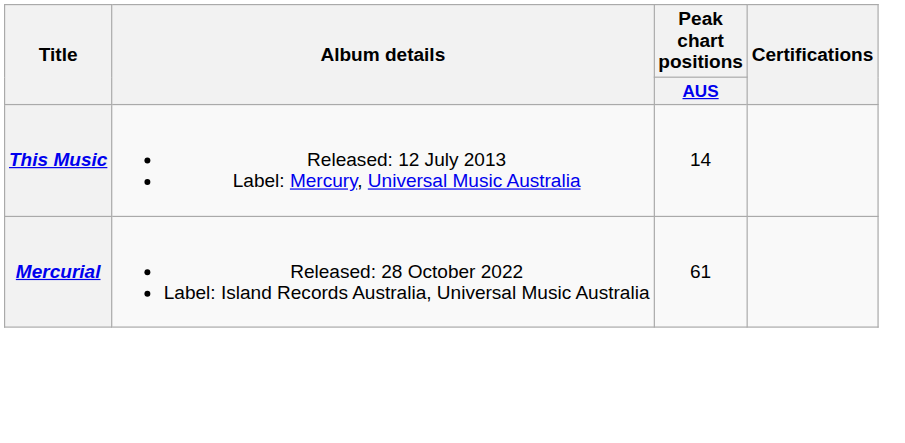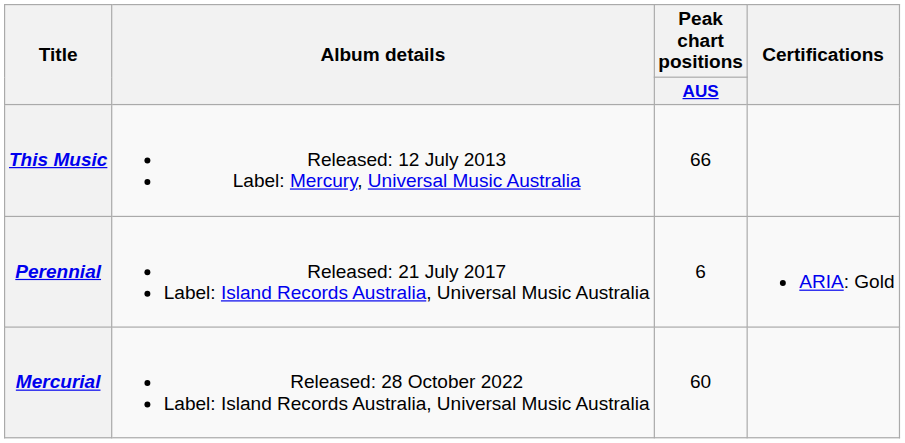 <table class="wikitable plainrowheaders" style="text-align:center">
 <tr>
 <th scope="col" rowspan="2">Title</th>
 <th scope="col" rowspan="2">Album details</th>
 <th scope="col">Peak chart positions</th>
 <th scope="col" rowspan="2">Certifications</th>
 </tr>
 <tr>
 <th scope="col" style="width:3em;font-size:90%;"><a href='#'>AUS</a><br></th>
 </tr>
 <tr>
 <th scope="row"><em><a href='#'>This Music</a></em><br></th>
 <td><br><ul><li>Released: 12 July 2013</li><li>Label: <a href='#'>Mercury</a>, <a href='#'>Universal Music Australia</a></li></ul></td>
-<td>14</td>
+<td>66</td>
 <td></td>
+</tr>
+<tr>
+<th scope="row"><em><a href='#'>Perennial</a></em></th>
+<td><br><ul><li>Released: 21 July 2017</li><li>Label: <a href='#'>Island Records Australia</a>, Universal Music Australia</li></ul></td>
+<td>6</td>
+<td><br><ul><li><a href='#'>ARIA</a>: Gold</li></ul></td>
 </tr>
 <tr>
 <th scope="row"><em><a href='#'>Mercurial</a></em></th>
 <td><br><ul><li>Released: 28 October 2022</li><li>Label: Island Records Australia, Universal Music Australia</li></ul></td>
-<td>61</td>
+<td>60</td>
 <td></td>
 </tr>
 </table>
